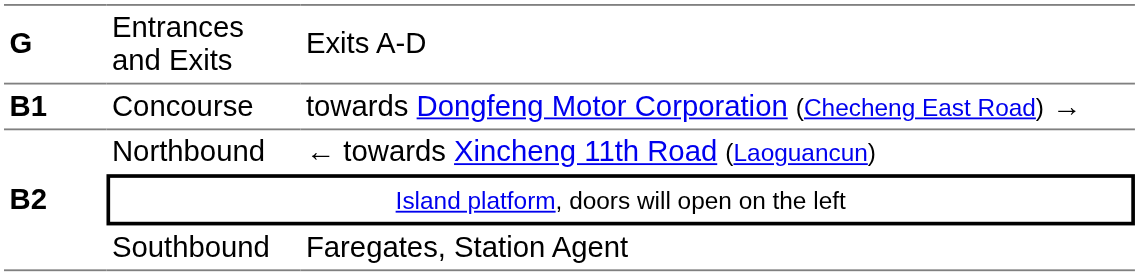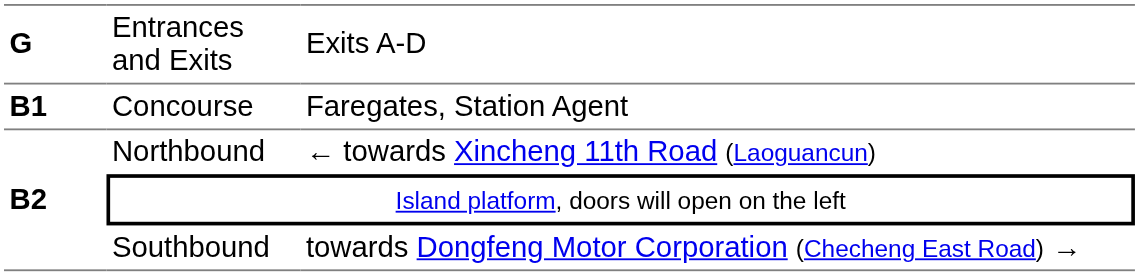 <table table border=0 cellspacing=0 cellpadding=3>
 <tr>
 <td style="border-top:solid 1px gray;border-bottom:solid 1px gray;" width=50><strong>G</strong></td>
 <td style="border-top:solid 1px gray;border-bottom:solid 1px gray;" width=100>Entrances and Exits</td>
 <td style="border-top:solid 1px gray;border-bottom:solid 1px gray;" width=450>Exits A-D</td>
 </tr>
 <tr>
 <td style="border-top:solid 0px gray;border-bottom:solid 1px gray;" width=50><strong>B1</strong></td>
 <td style="border-top:solid 0px gray;border-bottom:solid 1px gray;" width=100>Concourse</td>
-<td style="border-bottom:solid 1px gray;"> towards <a href='#'>Dongfeng Motor Corporation</a> <small>(<a href='#'>Checheng East Road</a>)</small> →</td>
+<td style="border-top:solid 0px gray;border-bottom:solid 1px gray;" width=450>Faregates, Station Agent</td>
 </tr>
 <tr>
 <td style="border-bottom:solid 1px gray;" rowspan=3><strong>B2</strong></td>
 <td>Northbound</td>
 <td>←  towards <a href='#'>Xincheng 11th Road</a> <small>(<a href='#'>Laoguancun</a>)</small></td>
 </tr>
 <tr>
 <td style="border-right:solid 2px black;border-left:solid 2px black;border-top:solid 2px black;border-bottom:solid 2px black;text-align:center;" colspan=2><small><a href='#'>Island platform</a>, doors will open on the left</small></td>
 </tr>
 <tr>
 <td style="border-bottom:solid 1px gray;">Southbound</td>
-<td style="border-top:solid 0px gray;border-bottom:solid 1px gray;" width=450>Faregates, Station Agent</td>
+<td style="border-bottom:solid 1px gray;"> towards <a href='#'>Dongfeng Motor Corporation</a> <small>(<a href='#'>Checheng East Road</a>)</small> →</td>
 </tr>
 </table>
